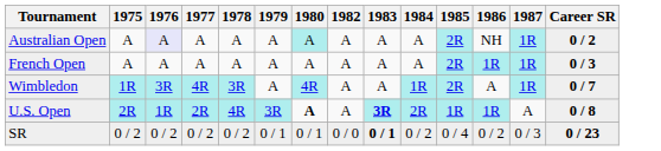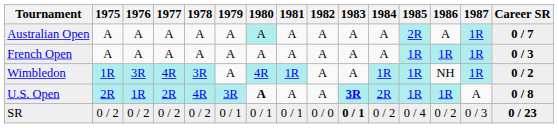 <table class="wikitable">
 <tr>
 <th>Tournament</th>
 <th>1975</th>
 <th>1976</th>
 <th>1977</th>
 <th>1978</th>
 <th>1979</th>
 <th>1980</th>
+<th>1981</th>
 <th>1982</th>
 <th>1983</th>
 <th>1984</th>
 <th>1985</th>
 <th>1986</th>
 <th>1987</th>
 <th>Career SR</th>
 </tr>
 <tr>
 <td style="background:#EFEFEF;"><a href='#'>Australian Open</a></td>
 <td align="center">A</td>
-<td align="center" style="background: lavender;">A</td>
+<td align="center">A</td>
 <td align="center">A</td>
 <td align="center">A</td>
 <td align="center">A</td>
 <td align="center" style="background: paleturquoise;">A</td>
 <td align="center">A</td>
 <td align="center">A</td>
 <td align="center">A</td>
+<td align="center">A</td>
 <td align="center" style="background:#afeeee;"><a href='#'>2R</a></td>
-<td align="center">NH</td>
+<td align="center">A</td>
 <td align="center" style="background:#afeeee;"><a href='#'>1R</a></td>
-<td align="center" style="background:#EFEFEF;"><strong>0 / 2</strong></td>
+<td align="center" style="background:#EFEFEF;"><strong>0 / 7</strong></td>
 </tr>
 <tr>
 <td style="background:#EFEFEF;"><a href='#'>French Open</a></td>
 <td align="center">A</td>
 <td align="center">A</td>
 <td align="center">A</td>
 <td align="center">A</td>
 <td align="center">A</td>
 <td align="center">A</td>
 <td align="center">A</td>
 <td align="center">A</td>
 <td align="center">A</td>
-<td align="center" style="background:#afeeee;"><a href='#'>2R</a></td>
+<td align="center">A</td>
+<td align="center" style="background:#afeeee;"><a href='#'>1R</a></td>
 <td align="center" style="background:#afeeee;"><a href='#'>1R</a></td>
 <td align="center" style="background:#afeeee;"><a href='#'>1R</a></td>
 <td align="center" style="background:#EFEFEF;"><strong>0 / 3</strong></td>
 </tr>
 <tr>
 <td style="background:#EFEFEF;"><a href='#'>Wimbledon</a></td>
 <td align="center" style="background:#afeeee;"><a href='#'>1R</a></td>
 <td align="center" style="background:#afeeee;"><a href='#'>3R</a></td>
 <td align="center" style="background:#afeeee;"><a href='#'>4R</a></td>
 <td align="center" style="background:#afeeee;"><a href='#'>3R</a></td>
 <td align="center">A</td>
 <td align="center" style="background:#afeeee;"><a href='#'>4R</a></td>
+<td align="center" style="background:#afeeee;"><a href='#'>1R</a></td>
 <td align="center">A</td>
 <td align="center">A</td>
 <td align="center" style="background:#afeeee;"><a href='#'>1R</a></td>
-<td align="center" style="background:#afeeee;"><a href='#'>2R</a></td>
-<td align="center">A</td>
 <td align="center" style="background:#afeeee;"><a href='#'>1R</a></td>
-<td align="center" style="background:#EFEFEF;"><strong>0 / 7</strong></td>
+<td align="center">NH</td>
+<td align="center" style="background:#afeeee;"><a href='#'>1R</a></td>
+<td align="center" style="background:#EFEFEF;"><strong>0 / 2</strong></td>
 </tr>
 <tr>
 <td style="background:#EFEFEF;"><a href='#'>U.S. Open</a></td>
 <td align="center" style="background:#afeeee;"><a href='#'>2R</a></td>
 <td align="center" style="background:#afeeee;"><a href='#'>1R</a></td>
 <td align="center" style="background:#afeeee;"><a href='#'>2R</a></td>
 <td align="center" style="background:#afeeee;"><a href='#'>4R</a></td>
 <td align="center" style="background:#afeeee;"><a href='#'>3R</a></td>
 <td align="center"><strong>A</strong></td>
+<td align="center">A</td>
 <td align="center">A</td>
 <td align="center" style="background:#afeeee;"><strong><a href='#'>3R</a></strong></td>
 <td align="center" style="background:#afeeee;"><a href='#'>2R</a></td>
 <td align="center" style="background:#afeeee;"><a href='#'>1R</a></td>
 <td align="center" style="background:#afeeee;"><a href='#'>1R</a></td>
 <td align="center">A</td>
 <td align="center" style="background:#EFEFEF;"><strong>0 / 8</strong></td>
 </tr>
 <tr>
 <td style="background:#EFEFEF;">SR</td>
 <td align="center" style="background:#EFEFEF;">0 / 2</td>
 <td align="center" style="background:#EFEFEF;">0 / 2</td>
 <td align="center" style="background:#EFEFEF;">0 / 2</td>
 <td align="center" style="background:#EFEFEF;">0 / 2</td>
 <td align="center" style="background:#EFEFEF;">0 / 1</td>
 <td align="center" style="background:#EFEFEF;">0 / 1</td>
+<td align="center" style="background:#EFEFEF;">0 / 1</td>
 <td align="center" style="background:#EFEFEF;">0 / 0</td>
 <td align="center" style="background:#EFEFEF;"><strong>0 / 1</strong></td>
 <td align="center" style="background:#EFEFEF;">0 / 2</td>
 <td align="center" style="background:#EFEFEF;">0 / 4</td>
 <td align="center" style="background:#EFEFEF;">0 / 2</td>
 <td align="center" style="background:#EFEFEF;">0 / 3</td>
 <td align="center" style="background:#EFEFEF;"><strong>0 / 23</strong></td>
 </tr>
 </table>
